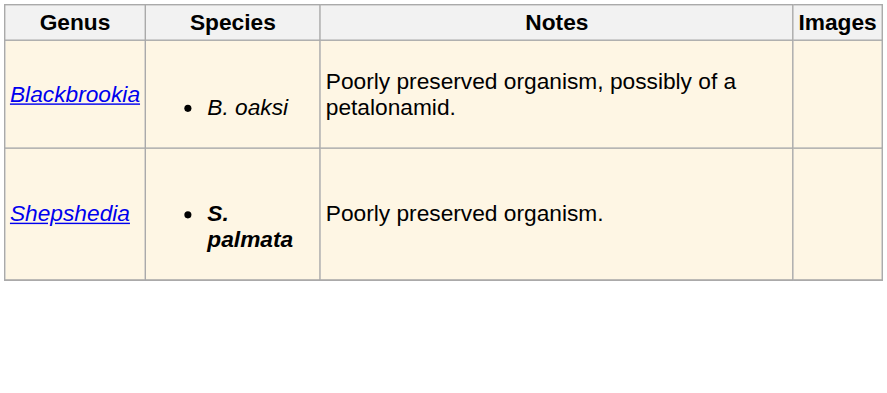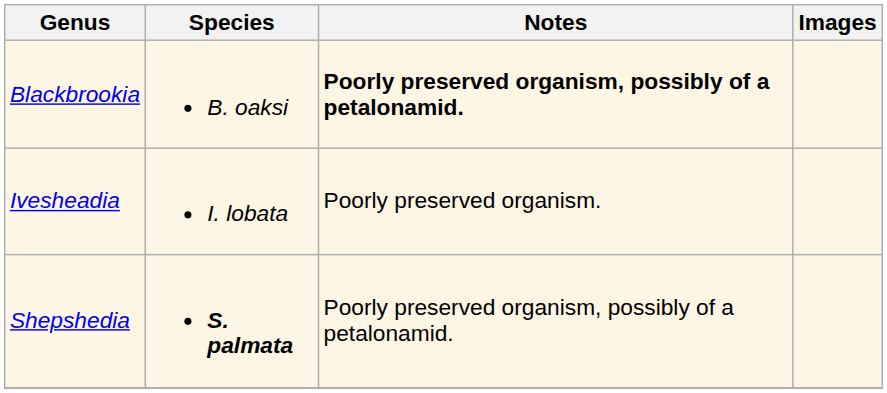 <table class="wikitable" style="width:70%;">
 <tr>
 <th>Genus</th>
 <th>Species</th>
 <th>Notes</th>
 <th>Images</th>
 </tr>
 <tr>
 <td style="background:#FEF6E4;"><em><a href='#'>Blackbrookia</a></em></td>
 <td style="background:#FEF6E4;"><br><ul><li><em>B. oaksi</em></li></ul></td>
-<td style="background:#FEF6E4;">Poorly preserved organism, possibly of a petalonamid.</td>
+<td style="background:#FEF6E4;"><strong>Poorly preserved organism, possibly of a petalonamid.</strong></td>
+<td style="background:#FEF6E4;"></td>
+</tr>
+<tr>
+<td style="background:#FEF6E4;"><em><a href='#'>Ivesheadia</a></em></td>
+<td style="background:#FEF6E4;"><br><ul><li><em>I. lobata</em></li></ul></td>
+<td style="background:#FEF6E4;">Poorly preserved organism.</td>
 <td style="background:#FEF6E4;"></td>
 </tr>
 <tr>
 <td style="background:#FEF6E4;"><em><a href='#'>Shepshedia</a></em></td>
 <td style="background:#FEF6E4;"><strong><br><ul><li><em>S. palmata</em></li></ul></strong></td>
-<td style="background:#FEF6E4;">Poorly preserved organism.</td>
+<td style="background:#FEF6E4;">Poorly preserved organism, possibly of a petalonamid.</td>
 <td style="background:#FEF6E4;"></td>
 </tr>
 <tr>
 </tr>
 </table>
